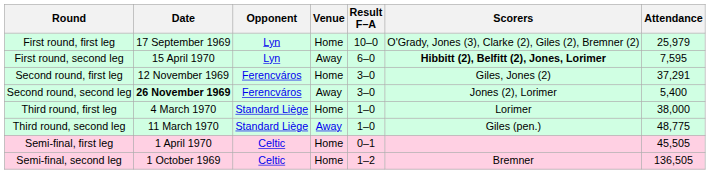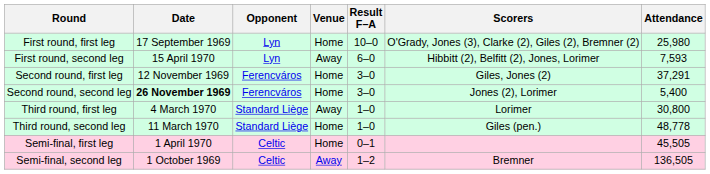 <table class="wikitable sortable" style="text-align:center;">
 <tr>
 <th>Round</th>
 <th>Date</th>
 <th>Opponent</th>
 <th>Venue</th>
 <th>Result<br>F–A</th>
 <th class=unsortable>Scorers</th>
 <th>Attendance</th>
 </tr>
 <tr bgcolor="#d0ffe3">
 <td>First round, first leg</td>
 <td>17 September 1969</td>
 <td><a href='#'>Lyn</a></td>
 <td>Home</td>
 <td>10–0</td>
 <td>O'Grady, Jones (3), Clarke (2), Giles (2), Bremner (2)</td>
-<td>25,979</td>
+<td>25,980</td>
 </tr>
 <tr bgcolor="#d0ffe3">
 <td>First round, second leg</td>
 <td>15 April 1970</td>
 <td><a href='#'>Lyn</a></td>
 <td>Away</td>
 <td>6–0</td>
-<td><strong>Hibbitt (2), Belfitt (2), Jones, Lorimer</strong></td>
-<td>7,595</td>
+<td>Hibbitt (2), Belfitt (2), Jones, Lorimer</td>
+<td>7,593</td>
 </tr>
 <tr bgcolor="#d0ffe3">
 <td>Second round, first leg</td>
 <td>12 November 1969</td>
 <td><a href='#'>Ferencváros</a></td>
 <td>Home</td>
 <td>3–0</td>
 <td>Giles, Jones (2)</td>
 <td>37,291</td>
 </tr>
 <tr bgcolor="#d0ffe3">
 <td>Second round, second leg</td>
 <td><strong>26 November 1969</strong></td>
 <td><a href='#'>Ferencváros</a></td>
-<td>Away</td>
+<td>Home</td>
 <td>3–0</td>
 <td>Jones (2), Lorimer</td>
 <td>5,400</td>
 </tr>
 <tr bgcolor="#d0ffe3">
 <td>Third round, first leg</td>
 <td>4 March 1970</td>
 <td><a href='#'>Standard Liège</a></td>
-<td>Home</td>
+<td>Away</td>
 <td>1–0</td>
 <td>Lorimer</td>
-<td>38,000</td>
+<td>30,800</td>
 </tr>
 <tr bgcolor="#d0ffe3">
 <td>Third round, second leg</td>
 <td>11 March 1970</td>
 <td><a href='#'>Standard Liège</a></td>
-<td><a href='#'>Away</a></td>
+<td>Home</td>
 <td>1–0</td>
 <td>Giles (pen.)</td>
-<td>48,775</td>
+<td>48,778</td>
 </tr>
 <tr bgcolor="#ffd0e3">
 <td>Semi-final, first leg</td>
 <td>1 April 1970</td>
 <td><a href='#'>Celtic</a></td>
 <td>Home</td>
 <td>0–1</td>
 <td></td>
 <td>45,505</td>
 </tr>
 <tr bgcolor="#ffd0e3">
 <td>Semi-final, second leg</td>
 <td>1 October 1969</td>
 <td><a href='#'>Celtic</a></td>
-<td>Home</td>
+<td><a href='#'>Away</a></td>
 <td>1–2</td>
 <td>Bremner</td>
 <td>136,505</td>
 </tr>
 </table>
